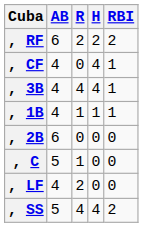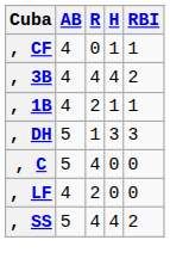 <table class="wikitable sortable plainrowheaders">
 <tr>
 <th scope="col">Cuba</th>
 <th scope="col"><a href='#'>AB</a></th>
 <th scope="col"><a href='#'>R</a></th>
 <th scope="col"><a href='#'>H</a></th>
 <th scope="col"><a href='#'>RBI</a></th>
 </tr>
 <tr>
-<th scope="row">, <a href='#'>RF</a></th>
-<td>6</td>
-<td>2</td>
-<td>2</td>
-<td>2</td>
-</tr>
-<tr>
 <th scope="row">, <a href='#'>CF</a></th>
 <td>4</td>
 <td>0</td>
-<td>4</td>
+<td>1</td>
 <td>1</td>
 </tr>
 <tr>
 <th scope="row">, <a href='#'>3B</a></th>
 <td>4</td>
 <td>4</td>
 <td>4</td>
-<td>1</td>
+<td>2</td>
 </tr>
 <tr>
 <th scope="row">, <a href='#'>1B</a></th>
 <td>4</td>
-<td>1</td>
+<td>2</td>
 <td>1</td>
 <td>1</td>
 </tr>
 <tr>
-<th scope="row">, <a href='#'>2B</a></th>
-<td>6</td>
-<td>0</td>
-<td>0</td>
-<td>0</td>
+<th scope="row">, <a href='#'>DH</a></th>
+<td>5</td>
+<td>1</td>
+<td>3</td>
+<td>3</td>
 </tr>
 <tr>
 <th scope="row">, <a href='#'>C</a></th>
 <td>5</td>
-<td>1</td>
+<td>4</td>
 <td>0</td>
 <td>0</td>
 </tr>
 <tr>
 <th scope="row">, <a href='#'>LF</a></th>
 <td>4</td>
 <td>2</td>
 <td>0</td>
 <td>0</td>
 </tr>
 <tr>
 <th scope="row">, <a href='#'>SS</a></th>
 <td>5</td>
 <td>4</td>
 <td>4</td>
 <td>2</td>
 </tr>
 </table>
